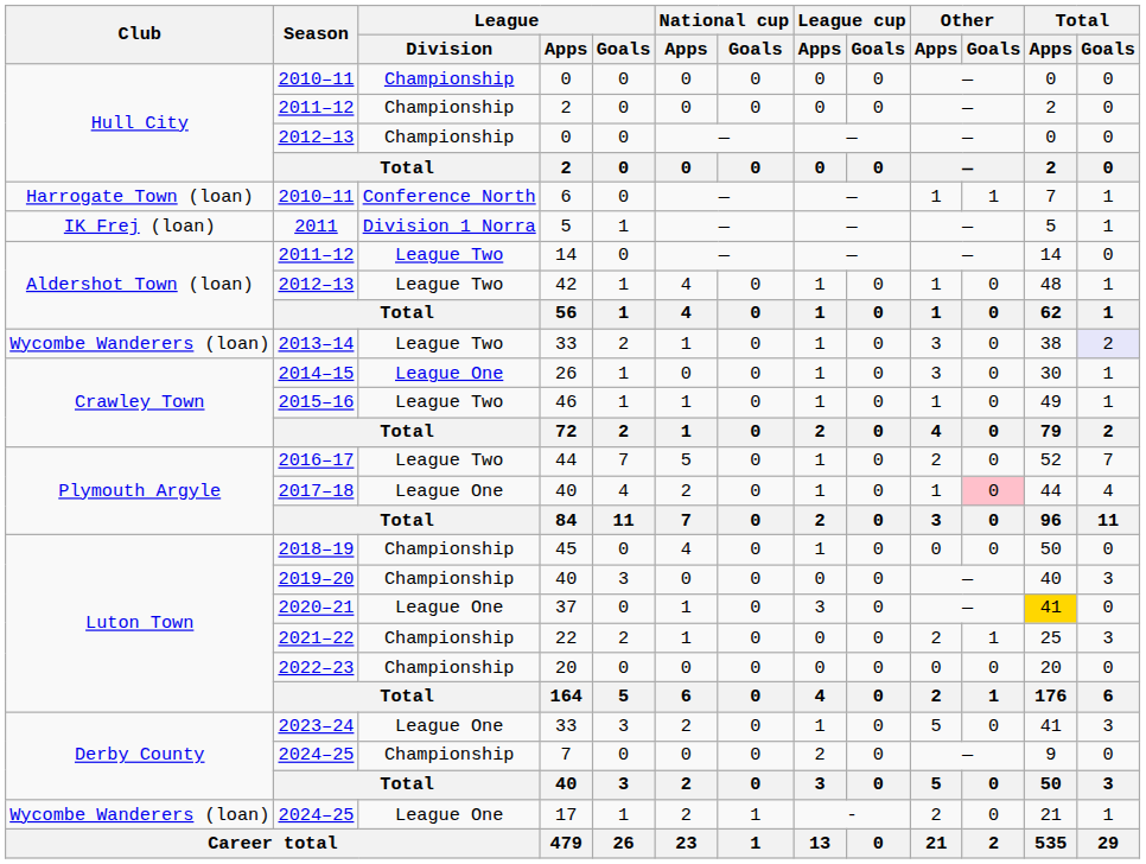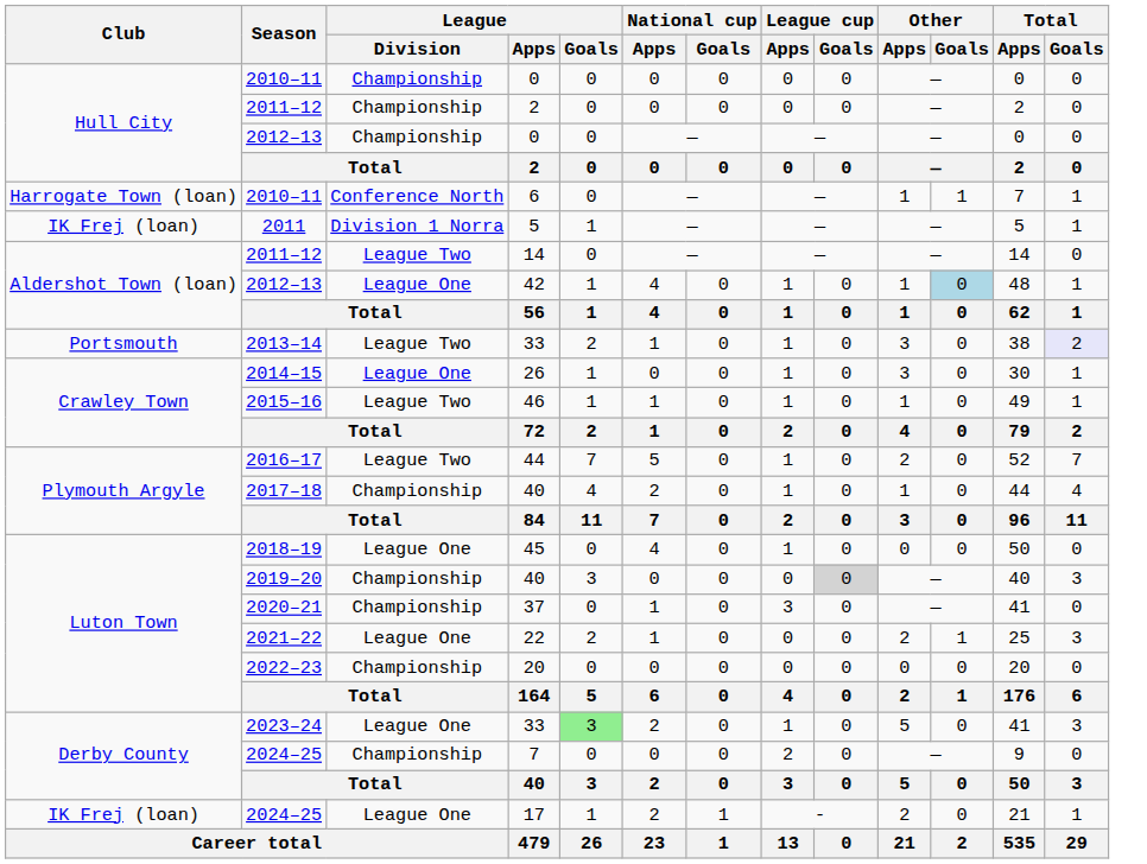 <table class="wikitable" style="text-align:center;">
 <tr>
 <th rowspan="2">Club</th>
 <th rowspan="2">Season</th>
 <th colspan="3">League</th>
 <th colspan="2">National cup</th>
 <th colspan="2">League cup</th>
 <th colspan="2">Other</th>
 <th colspan="2">Total</th>
 </tr>
 <tr>
 <th>Division</th>
 <th>Apps</th>
 <th>Goals</th>
 <th>Apps</th>
 <th>Goals</th>
 <th>Apps</th>
 <th>Goals</th>
 <th>Apps</th>
 <th>Goals</th>
 <th>Apps</th>
 <th>Goals</th>
 </tr>
 <tr>
 <td rowspan="4"><a href='#'>Hull City</a></td>
 <td><a href='#'>2010–11</a></td>
 <td><a href='#'>Championship</a></td>
 <td>0</td>
 <td>0</td>
 <td>0</td>
 <td>0</td>
 <td>0</td>
 <td>0</td>
 <td colspan="2">—</td>
 <td>0</td>
 <td>0</td>
 </tr>
 <tr>
 <td><a href='#'>2011–12</a></td>
 <td>Championship</td>
 <td>2</td>
 <td>0</td>
 <td>0</td>
 <td>0</td>
 <td>0</td>
 <td>0</td>
 <td colspan="2">—</td>
 <td>2</td>
 <td>0</td>
 </tr>
 <tr>
 <td><a href='#'>2012–13</a></td>
 <td>Championship</td>
 <td>0</td>
 <td>0</td>
 <td colspan="2">—</td>
 <td colspan="2">—</td>
 <td colspan="2">—</td>
 <td>0</td>
 <td>0</td>
 </tr>
 <tr>
 <th colspan="2">Total</th>
 <th>2</th>
 <th>0</th>
 <th>0</th>
 <th>0</th>
 <th>0</th>
 <th>0</th>
 <th colspan="2">—</th>
 <th>2</th>
 <th>0</th>
 </tr>
 <tr>
 <td><a href='#'>Harrogate Town</a> (loan)</td>
 <td><a href='#'>2010–11</a></td>
 <td><a href='#'>Conference North</a></td>
 <td>6</td>
 <td>0</td>
 <td colspan="2">—</td>
 <td colspan="2">—</td>
 <td>1</td>
 <td>1</td>
 <td>7</td>
 <td>1</td>
 </tr>
 <tr>
 <td><a href='#'>IK Frej</a> (loan)</td>
 <td><a href='#'>2011</a></td>
 <td><a href='#'>Division 1 Norra</a></td>
 <td>5</td>
 <td>1</td>
 <td colspan="2">—</td>
 <td colspan="2">—</td>
 <td colspan="2">—</td>
 <td>5</td>
 <td>1</td>
 </tr>
 <tr>
 <td rowspan="3"><a href='#'>Aldershot Town</a> (loan)</td>
 <td><a href='#'>2011–12</a></td>
 <td><a href='#'>League Two</a></td>
 <td>14</td>
 <td>0</td>
 <td colspan="2">—</td>
 <td colspan="2">—</td>
 <td colspan="2">—</td>
 <td>14</td>
 <td>0</td>
 </tr>
 <tr>
 <td><a href='#'>2012–13</a></td>
-<td>League Two</td>
+<td><a href='#'>League One</a></td>
 <td>42</td>
 <td>1</td>
 <td>4</td>
 <td>0</td>
 <td>1</td>
 <td>0</td>
 <td>1</td>
-<td>0</td>
+<td style="background: lightblue;">0</td>
 <td>48</td>
 <td>1</td>
 </tr>
 <tr>
 <th colspan="2">Total</th>
 <th>56</th>
 <th>1</th>
 <th>4</th>
 <th>0</th>
 <th>1</th>
 <th>0</th>
 <th>1</th>
 <th>0</th>
 <th>62</th>
 <th>1</th>
 </tr>
 <tr>
-<td><a href='#'>Wycombe Wanderers</a> (loan)</td>
+<td><a href='#'>Portsmouth</a></td>
 <td><a href='#'>2013–14</a></td>
 <td>League Two</td>
 <td>33</td>
 <td>2</td>
 <td>1</td>
 <td>0</td>
 <td>1</td>
 <td>0</td>
 <td>3</td>
 <td>0</td>
 <td>38</td>
 <td style="background: lavender;">2</td>
 </tr>
 <tr>
 <td rowspan="3"><a href='#'>Crawley Town</a></td>
 <td><a href='#'>2014–15</a></td>
 <td><a href='#'>League One</a></td>
 <td>26</td>
 <td>1</td>
 <td>0</td>
 <td>0</td>
 <td>1</td>
 <td>0</td>
 <td>3</td>
 <td>0</td>
 <td>30</td>
 <td>1</td>
 </tr>
 <tr>
 <td><a href='#'>2015–16</a></td>
 <td>League Two</td>
 <td>46</td>
 <td>1</td>
 <td>1</td>
 <td>0</td>
 <td>1</td>
 <td>0</td>
 <td>1</td>
 <td>0</td>
 <td>49</td>
 <td>1</td>
 </tr>
 <tr>
 <th colspan="2">Total</th>
 <th>72</th>
 <th>2</th>
 <th>1</th>
 <th>0</th>
 <th>2</th>
 <th>0</th>
 <th>4</th>
 <th>0</th>
 <th>79</th>
 <th>2</th>
 </tr>
 <tr>
 <td rowspan="3"><a href='#'>Plymouth Argyle</a></td>
 <td><a href='#'>2016–17</a></td>
 <td>League Two</td>
 <td>44</td>
 <td>7</td>
 <td>5</td>
 <td>0</td>
 <td>1</td>
 <td>0</td>
 <td>2</td>
 <td>0</td>
 <td>52</td>
 <td>7</td>
 </tr>
 <tr>
 <td><a href='#'>2017–18</a></td>
-<td>League One</td>
+<td>Championship</td>
 <td>40</td>
 <td>4</td>
 <td>2</td>
 <td>0</td>
 <td>1</td>
 <td>0</td>
 <td>1</td>
-<td style="background: pink;">0</td>
+<td>0</td>
 <td>44</td>
 <td>4</td>
 </tr>
 <tr>
 <th colspan="2">Total</th>
 <th>84</th>
 <th>11</th>
 <th>7</th>
 <th>0</th>
 <th>2</th>
 <th>0</th>
 <th>3</th>
 <th>0</th>
 <th>96</th>
 <th>11</th>
 </tr>
 <tr>
 <td rowspan="6"><a href='#'>Luton Town</a></td>
 <td><a href='#'>2018–19</a></td>
-<td>Championship</td>
+<td>League One</td>
 <td>45</td>
 <td>0</td>
 <td>4</td>
 <td>0</td>
 <td>1</td>
 <td>0</td>
 <td>0</td>
 <td>0</td>
 <td>50</td>
 <td>0</td>
 </tr>
 <tr>
 <td><a href='#'>2019–20</a></td>
 <td>Championship</td>
 <td>40</td>
 <td>3</td>
 <td>0</td>
 <td>0</td>
 <td>0</td>
-<td>0</td>
+<td style="background: lightgrey;">0</td>
 <td colspan="2">—</td>
 <td>40</td>
 <td>3</td>
 </tr>
 <tr>
 <td><a href='#'>2020–21</a></td>
-<td>League One</td>
+<td>Championship</td>
 <td>37</td>
 <td>0</td>
 <td>1</td>
 <td>0</td>
 <td>3</td>
 <td>0</td>
 <td colspan="2">—</td>
-<td style="background: gold;">41</td>
+<td>41</td>
 <td>0</td>
 </tr>
 <tr>
 <td><a href='#'>2021–22</a></td>
-<td>Championship</td>
+<td>League One</td>
 <td>22</td>
 <td>2</td>
 <td>1</td>
 <td>0</td>
 <td>0</td>
 <td>0</td>
 <td>2</td>
 <td>1</td>
 <td>25</td>
 <td>3</td>
 </tr>
 <tr>
 <td><a href='#'>2022–23</a></td>
 <td>Championship</td>
 <td>20</td>
 <td>0</td>
 <td>0</td>
 <td>0</td>
 <td>0</td>
 <td>0</td>
 <td>0</td>
 <td>0</td>
 <td>20</td>
 <td>0</td>
 </tr>
 <tr>
 <th colspan="2">Total</th>
 <th>164</th>
 <th>5</th>
 <th>6</th>
 <th>0</th>
 <th>4</th>
 <th>0</th>
 <th>2</th>
 <th>1</th>
 <th>176</th>
 <th>6</th>
 </tr>
 <tr>
 <td rowspan=3><a href='#'>Derby County</a></td>
 <td><a href='#'>2023–24</a></td>
 <td>League One</td>
 <td>33</td>
-<td>3</td>
+<td style="background: lightgreen;">3</td>
 <td>2</td>
 <td>0</td>
 <td>1</td>
 <td>0</td>
 <td>5</td>
 <td>0</td>
 <td>41</td>
 <td>3</td>
 </tr>
 <tr>
 <td><a href='#'>2024–25</a></td>
 <td>Championship</td>
 <td>7</td>
 <td>0</td>
 <td>0</td>
 <td>0</td>
 <td>2</td>
 <td>0</td>
 <td colspan="2">—</td>
 <td>9</td>
 <td>0</td>
 </tr>
 <tr>
 <th colspan="2">Total</th>
 <th>40</th>
 <th>3</th>
 <th>2</th>
 <th>0</th>
 <th>3</th>
 <th>0</th>
 <th>5</th>
 <th>0</th>
 <th>50</th>
 <th>3</th>
 </tr>
 <tr>
-<td><a href='#'>Wycombe Wanderers</a> (loan)</td>
+<td><a href='#'>IK Frej</a> (loan)</td>
 <td><a href='#'>2024–25</a></td>
 <td>League One</td>
 <td>17</td>
 <td>1</td>
 <td>2</td>
 <td>1</td>
 <td colspan="2">-</td>
 <td>2</td>
 <td>0</td>
 <td>21</td>
 <td>1</td>
 </tr>
 <tr>
 <th colspan="3">Career total</th>
 <th>479</th>
 <th>26</th>
 <th>23</th>
 <th>1</th>
 <th>13</th>
 <th>0</th>
 <th>21</th>
 <th>2</th>
 <th>535</th>
 <th>29</th>
 </tr>
 </table>
